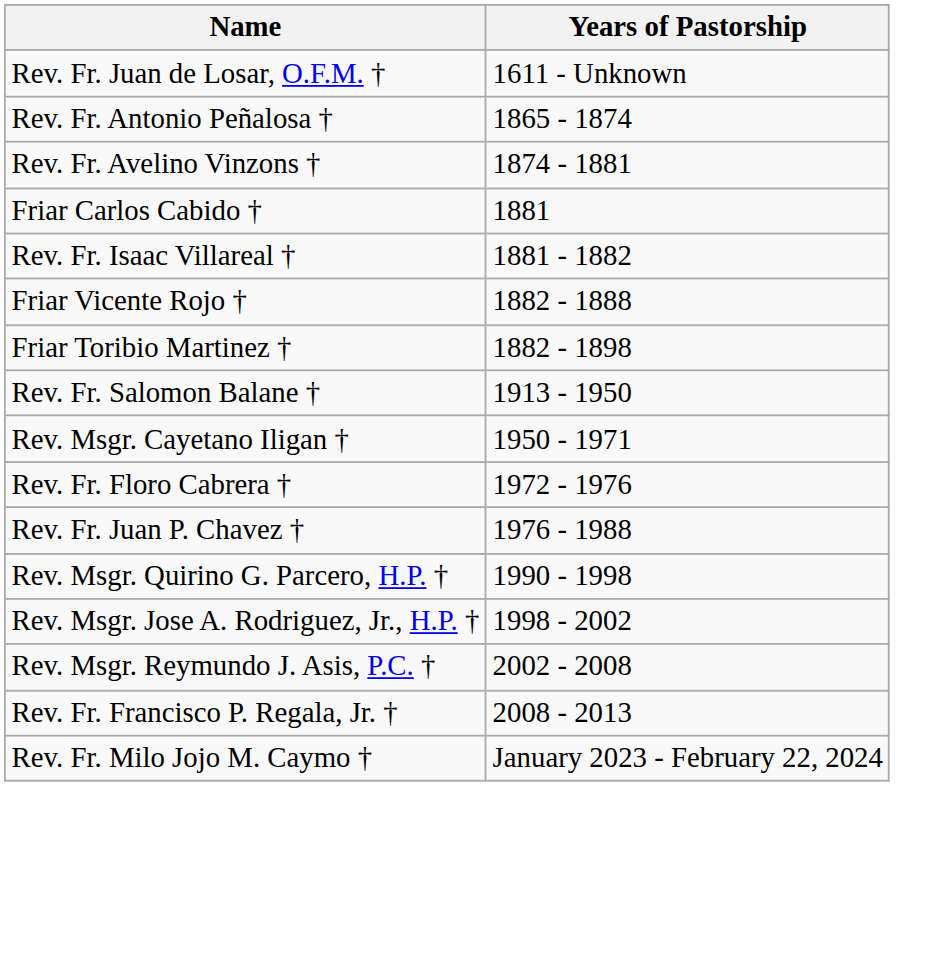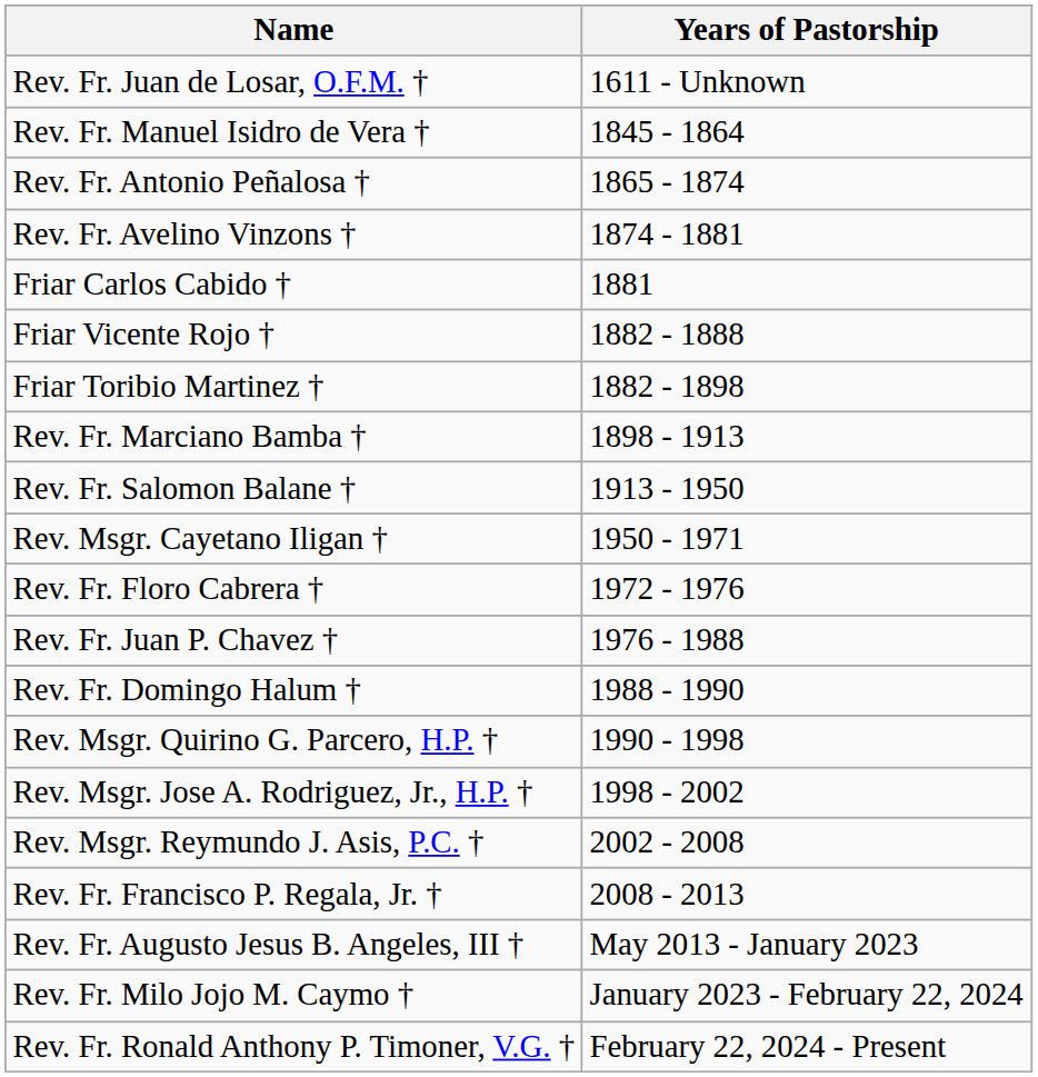 <table class="wikitable">
 <tr>
 <th>Name</th>
 <th>Years of Pastorship</th>
 </tr>
 <tr>
 <td>Rev. Fr. Juan de Losar, <a href='#'>O.F.M.</a> †</td>
 <td>1611 - Unknown</td>
+</tr>
+<tr>
+<td>Rev. Fr. Manuel Isidro de Vera †</td>
+<td>1845 - 1864</td>
 </tr>
 <tr>
 <td>Rev. Fr. Antonio Peñalosa †</td>
 <td>1865 - 1874</td>
 </tr>
 <tr>
 <td>Rev. Fr. Avelino Vinzons †</td>
 <td>1874 - 1881</td>
 </tr>
 <tr>
 <td>Friar Carlos Cabido †</td>
 <td>1881</td>
 </tr>
 <tr>
-<td>Rev. Fr. Isaac Villareal †</td>
-<td>1881 - 1882</td>
-</tr>
-<tr>
 <td>Friar Vicente Rojo †</td>
 <td>1882 - 1888</td>
 </tr>
 <tr>
 <td>Friar Toribio Martinez †</td>
 <td>1882 - 1898</td>
+</tr>
+<tr>
+<td>Rev. Fr. Marciano Bamba †</td>
+<td>1898 - 1913</td>
 </tr>
 <tr>
 <td>Rev. Fr. Salomon Balane †</td>
 <td>1913 - 1950</td>
 </tr>
 <tr>
 <td>Rev. Msgr. Cayetano Iligan †</td>
 <td>1950 - 1971</td>
 </tr>
 <tr>
 <td>Rev. Fr. Floro Cabrera †</td>
 <td>1972 - 1976</td>
 </tr>
 <tr>
 <td>Rev. Fr. Juan P. Chavez †</td>
 <td>1976 - 1988</td>
 </tr>
 <tr>
+<td>Rev. Fr. Domingo Halum †</td>
+<td>1988 - 1990</td>
+</tr>
+<tr>
 <td>Rev. Msgr. Quirino G. Parcero, <a href='#'>H.P.</a> †</td>
 <td>1990 - 1998</td>
 </tr>
 <tr>
 <td>Rev. Msgr. Jose A. Rodriguez, Jr., <a href='#'>H.P.</a> †</td>
 <td>1998 - 2002</td>
 </tr>
 <tr>
 <td>Rev. Msgr. Reymundo J. Asis, <a href='#'>P.C.</a> †</td>
 <td>2002 - 2008</td>
 </tr>
 <tr>
 <td>Rev. Fr. Francisco P. Regala, Jr. †</td>
 <td>2008 - 2013</td>
 </tr>
 <tr>
+<td>Rev. Fr. Augusto Jesus B. Angeles, III †</td>
+<td>May 2013 - January 2023</td>
+</tr>
+<tr>
 <td>Rev. Fr. Milo Jojo M. Caymo †</td>
 <td>January 2023 - February 22, 2024</td>
 </tr>
+<tr>
+<td>Rev. Fr. Ronald Anthony P. Timoner, <a href='#'>V.G.</a> †</td>
+<td>February 22, 2024 - Present</td>
+</tr>
 </table>
